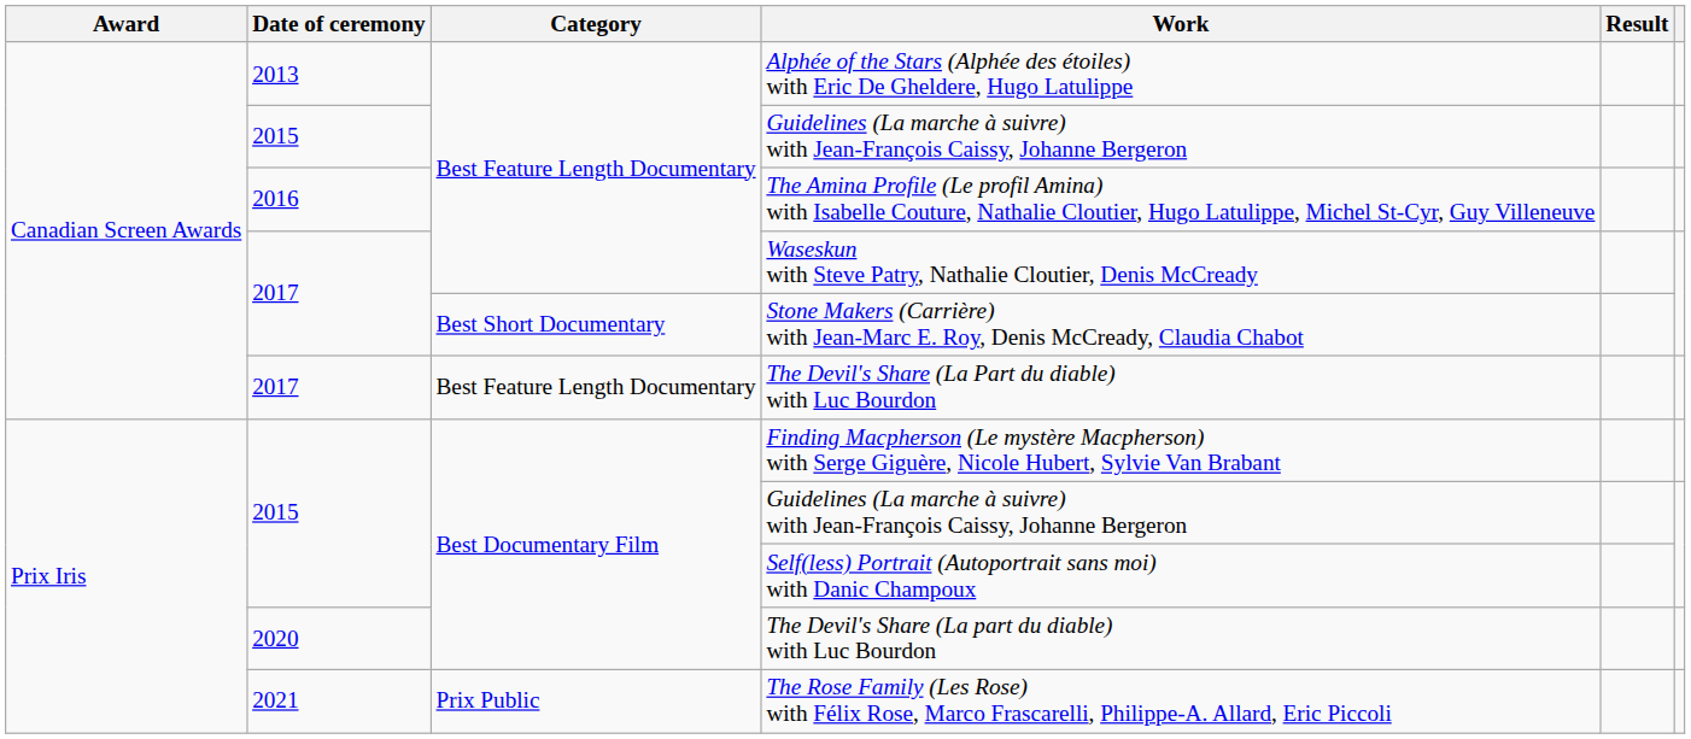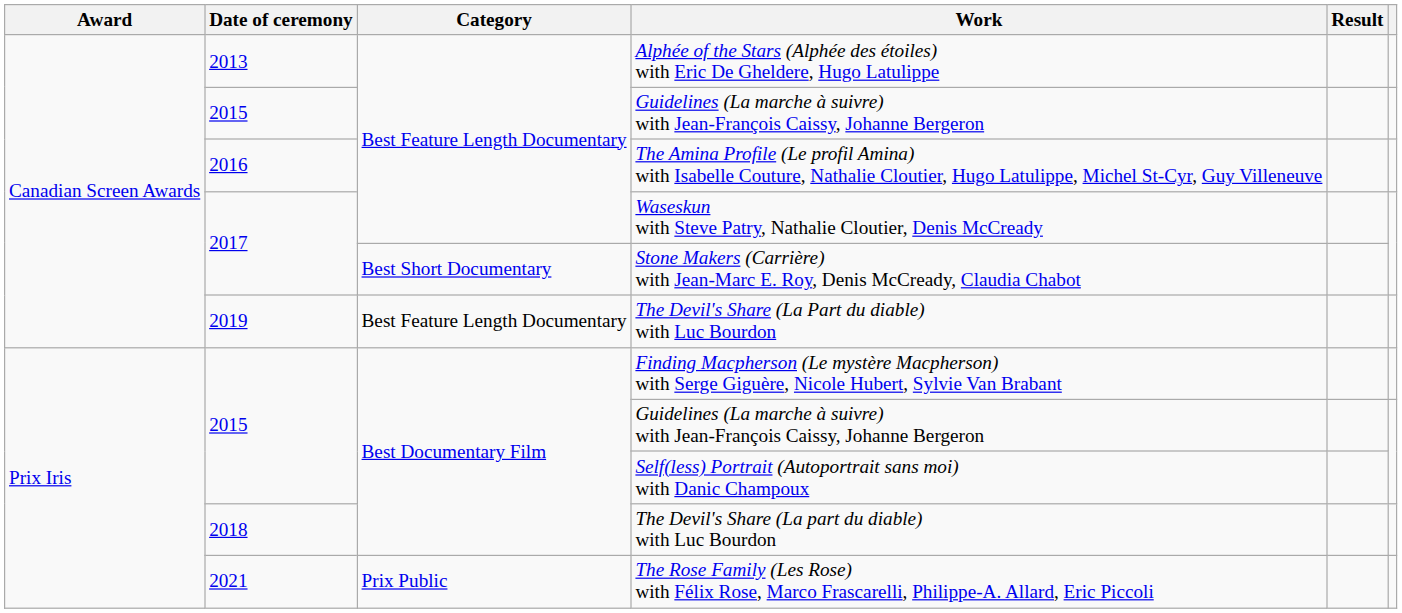 <table class="wikitable plainrowheaders sortable">
 <tr>
 <th scope="col">Award</th>
 <th scope="col">Date of ceremony</th>
 <th scope="col">Category</th>
 <th scope="col">Work</th>
 <th scope="col">Result</th>
 <th scope="col" class="unsortable"></th>
 </tr>
 <tr>
 <td rowspan=6><a href='#'>Canadian Screen Awards</a></td>
 <td><a href='#'>2013</a></td>
 <td rowspan=4><a href='#'>Best Feature Length Documentary</a></td>
 <td><em><a href='#'>Alphée of the Stars</a> (Alphée des étoiles)</em><br>with <a href='#'>Eric De Gheldere</a>, <a href='#'>Hugo Latulippe</a></td>
 <td></td>
 <td></td>
 </tr>
 <tr>
 <td><a href='#'>2015</a></td>
 <td><em><a href='#'>Guidelines</a> (La marche à suivre)</em><br>with <a href='#'>Jean-François Caissy</a>, <a href='#'>Johanne Bergeron</a></td>
 <td></td>
 <td></td>
 </tr>
 <tr>
 <td><a href='#'>2016</a></td>
 <td><em><a href='#'>The Amina Profile</a> (Le profil Amina)</em><br>with <a href='#'>Isabelle Couture</a>, <a href='#'>Nathalie Cloutier</a>, <a href='#'>Hugo Latulippe</a>, <a href='#'>Michel St-Cyr</a>, <a href='#'>Guy Villeneuve</a></td>
 <td></td>
 <td></td>
 </tr>
 <tr>
 <td rowspan=2><a href='#'>2017</a></td>
 <td><em><a href='#'>Waseskun</a></em><br>with <a href='#'>Steve Patry</a>, Nathalie Cloutier, <a href='#'>Denis McCready</a></td>
 <td></td>
 <td rowspan=2></td>
 </tr>
 <tr>
 <td><a href='#'>Best Short Documentary</a></td>
 <td><em><a href='#'>Stone Makers</a> (Carrière)</em><br>with <a href='#'>Jean-Marc E. Roy</a>, Denis McCready, <a href='#'>Claudia Chabot</a></td>
 <td></td>
 </tr>
 <tr>
-<td><a href='#'>2017</a></td>
+<td><a href='#'>2019</a></td>
 <td>Best Feature Length Documentary</td>
 <td><em><a href='#'>The Devil's Share</a> (La Part du diable)</em><br>with <a href='#'>Luc Bourdon</a></td>
 <td></td>
 <td></td>
 </tr>
 <tr>
 <td rowspan=5><a href='#'>Prix Iris</a></td>
 <td rowspan=3><a href='#'>2015</a></td>
 <td rowspan=4><a href='#'>Best Documentary Film</a></td>
 <td><em><a href='#'>Finding Macpherson</a> (Le mystère Macpherson)</em><br>with <a href='#'>Serge Giguère</a>, <a href='#'>Nicole Hubert</a>, <a href='#'>Sylvie Van Brabant</a></td>
 <td></td>
 <td></td>
 </tr>
 <tr>
 <td><em>Guidelines (La marche à suivre)</em><br>with Jean-François Caissy, Johanne Bergeron</td>
 <td></td>
 <td rowspan=2></td>
 </tr>
 <tr>
 <td><em><a href='#'>Self(less) Portrait</a> (Autoportrait sans moi)</em><br>with <a href='#'>Danic Champoux</a></td>
 <td></td>
 </tr>
 <tr>
-<td><a href='#'>2020</a></td>
+<td><a href='#'>2018</a></td>
 <td><em>The Devil's Share (La part du diable)</em><br>with Luc Bourdon</td>
 <td></td>
 <td></td>
 </tr>
 <tr>
 <td><a href='#'>2021</a></td>
 <td><a href='#'>Prix Public</a></td>
 <td><em><a href='#'>The Rose Family</a> (Les Rose)</em><br>with <a href='#'>Félix Rose</a>, <a href='#'>Marco Frascarelli</a>, <a href='#'>Philippe-A. Allard</a>, <a href='#'>Eric Piccoli</a></td>
 <td></td>
 <td></td>
 </tr>
 </table>
